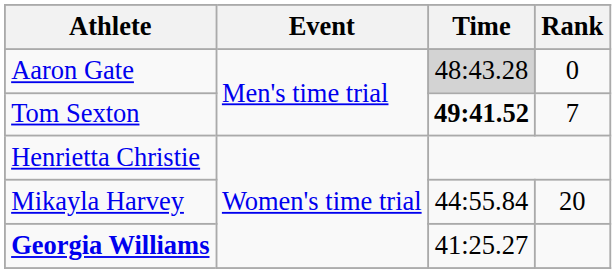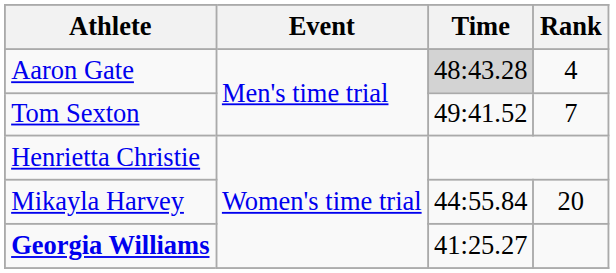 <table class=wikitable style="font-size:90%;">
 <tr>
 <th>Athlete</th>
 <th>Event</th>
 <th>Time</th>
 <th>Rank</th>
 </tr>
 <tr align=center>
 <td align=left><a href='#'>Aaron Gate</a></td>
 <td align=left rowspan=2><a href='#'>Men's time trial</a></td>
 <td style="background: lightgrey;">48:43.28</td>
-<td>0</td>
+<td>4</td>
 </tr>
 <tr align=center>
 <td align=left><a href='#'>Tom Sexton</a></td>
-<td><strong>49:41.52</strong></td>
+<td>49:41.52</td>
 <td>7</td>
 </tr>
 <tr align=center>
 <td align=left><a href='#'>Henrietta Christie</a></td>
 <td align=left rowspan=3><a href='#'>Women's time trial</a></td>
 <td colspan=2></td>
 </tr>
 <tr align=center>
 <td align=left><a href='#'>Mikayla Harvey</a></td>
 <td>44:55.84</td>
 <td>20</td>
 </tr>
 <tr align=center>
 <td align=left><strong><a href='#'>Georgia Williams</a></strong></td>
 <td>41:25.27</td>
 <td></td>
 </tr>
 </table>
